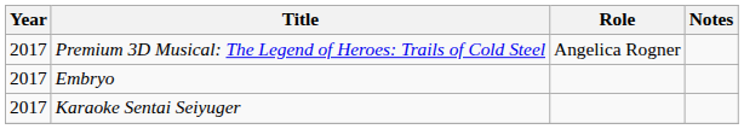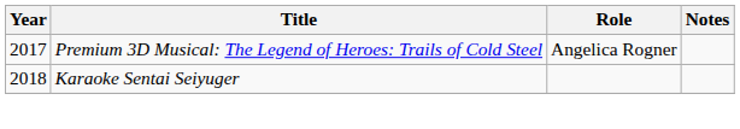 <table class="wikitable sortable">
 <tr>
 <th>Year</th>
 <th>Title</th>
 <th>Role</th>
 <th class="unsortable">Notes</th>
 </tr>
 <tr>
 <td>2017</td>
 <td><em>Premium 3D Musical: <a href='#'>The Legend of Heroes: Trails of Cold Steel</a></em></td>
 <td>Angelica Rogner</td>
 <td></td>
 </tr>
 <tr>
-<td>2017</td>
-<td><em>Embryo</em></td>
-<td></td>
-<td></td>
-</tr>
-<tr>
-<td>2017</td>
+<td>2018</td>
 <td><em>Karaoke Sentai Seiyuger</em></td>
 <td></td>
 <td></td>
 </tr>
 <tr>
 </tr>
 </table>
